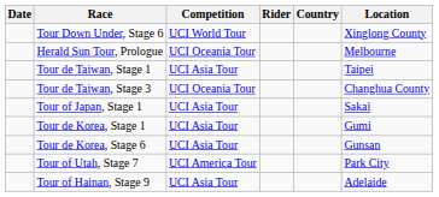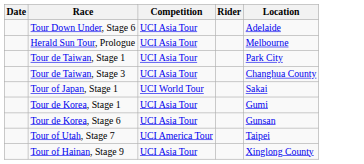 <table class="wikitable sortable">
 <tr>
 <th>Date</th>
 <th>Race</th>
 <th>Competition</th>
 <th>Rider</th>
-<th>Country</th>
 <th>Location</th>
 </tr>
 <tr>
 <td></td>
 <td><a href='#'>Tour Down Under</a>, Stage 6</td>
-<td><a href='#'>UCI World Tour</a></td>
+<td><a href='#'>UCI Asia Tour</a></td>
 <td></td>
-<td></td>
-<td><a href='#'>Xinglong County</a></td>
+<td><a href='#'>Adelaide</a></td>
 </tr>
 <tr>
 <td></td>
 <td><a href='#'>Herald Sun Tour</a>, Prologue</td>
-<td><a href='#'>UCI Oceania Tour</a></td>
-<td></td>
+<td><a href='#'>UCI Asia Tour</a></td>
 <td></td>
 <td><a href='#'>Melbourne</a></td>
 </tr>
 <tr>
 <td></td>
 <td><a href='#'>Tour de Taiwan</a>, Stage 1</td>
 <td><a href='#'>UCI Asia Tour</a></td>
 <td></td>
-<td></td>
-<td><a href='#'>Taipei</a></td>
+<td><a href='#'>Park City</a></td>
 </tr>
 <tr>
 <td></td>
 <td><a href='#'>Tour de Taiwan</a>, Stage 3</td>
-<td><a href='#'>UCI Oceania Tour</a></td>
-<td></td>
+<td><a href='#'>UCI Asia Tour</a></td>
 <td></td>
 <td><a href='#'>Changhua County</a></td>
 </tr>
 <tr>
 <td></td>
 <td><a href='#'>Tour of Japan</a>, Stage 1</td>
-<td><a href='#'>UCI Asia Tour</a></td>
-<td></td>
+<td><a href='#'>UCI World Tour</a></td>
 <td></td>
 <td><a href='#'>Sakai</a></td>
 </tr>
 <tr>
 <td></td>
 <td><a href='#'>Tour de Korea</a>, Stage 1</td>
 <td><a href='#'>UCI Asia Tour</a></td>
 <td></td>
-<td></td>
 <td><a href='#'>Gumi</a></td>
 </tr>
 <tr>
 <td></td>
 <td><a href='#'>Tour de Korea</a>, Stage 6</td>
 <td><a href='#'>UCI Asia Tour</a></td>
-<td></td>
 <td></td>
 <td><a href='#'>Gunsan</a></td>
 </tr>
 <tr>
 <td></td>
 <td><a href='#'>Tour of Utah</a>, Stage 7</td>
 <td><a href='#'>UCI America Tour</a></td>
 <td></td>
-<td></td>
-<td><a href='#'>Park City</a></td>
+<td><a href='#'>Taipei</a></td>
 </tr>
 <tr>
 <td></td>
 <td><a href='#'>Tour of Hainan</a>, Stage 9</td>
 <td><a href='#'>UCI Asia Tour</a></td>
 <td></td>
-<td></td>
-<td><a href='#'>Adelaide</a></td>
+<td><a href='#'>Xinglong County</a></td>
 </tr>
 </table>
